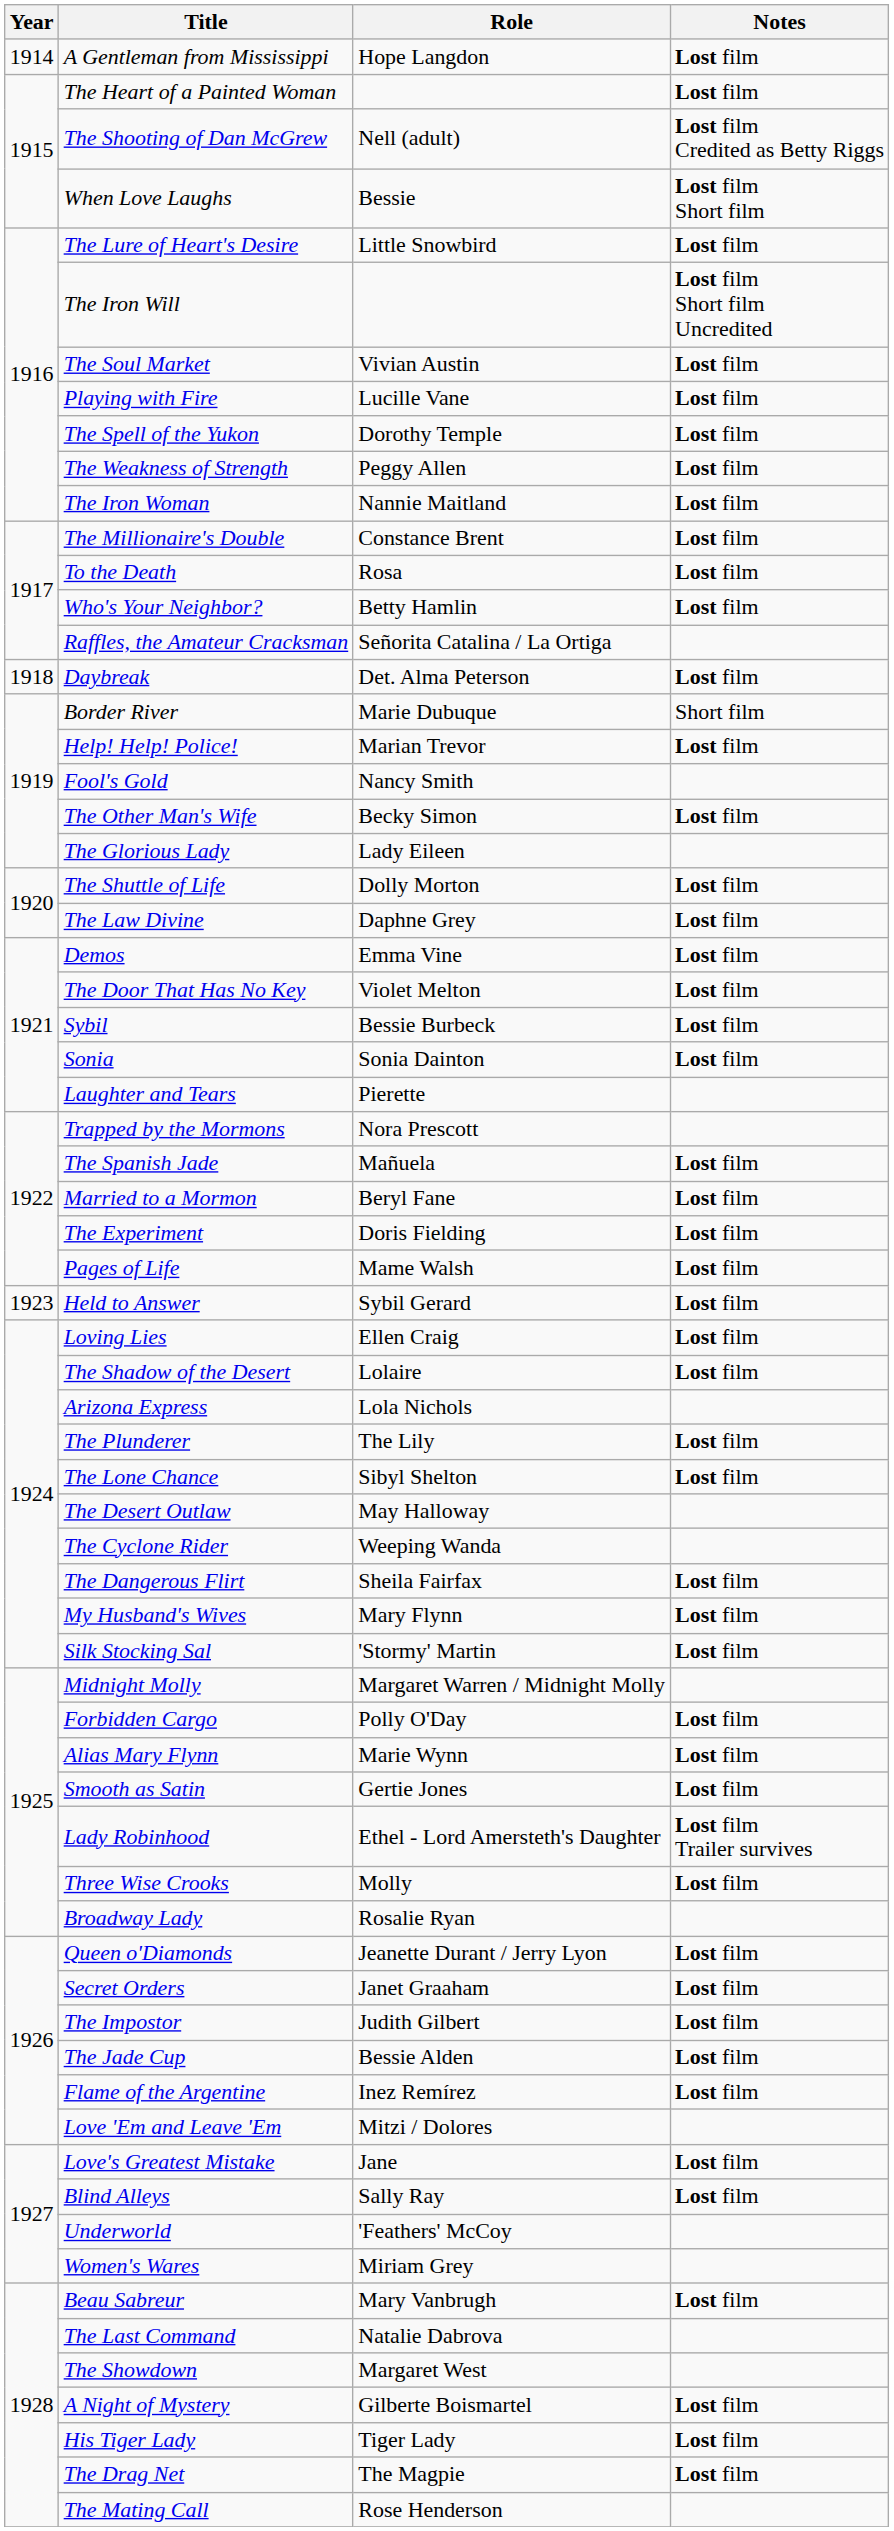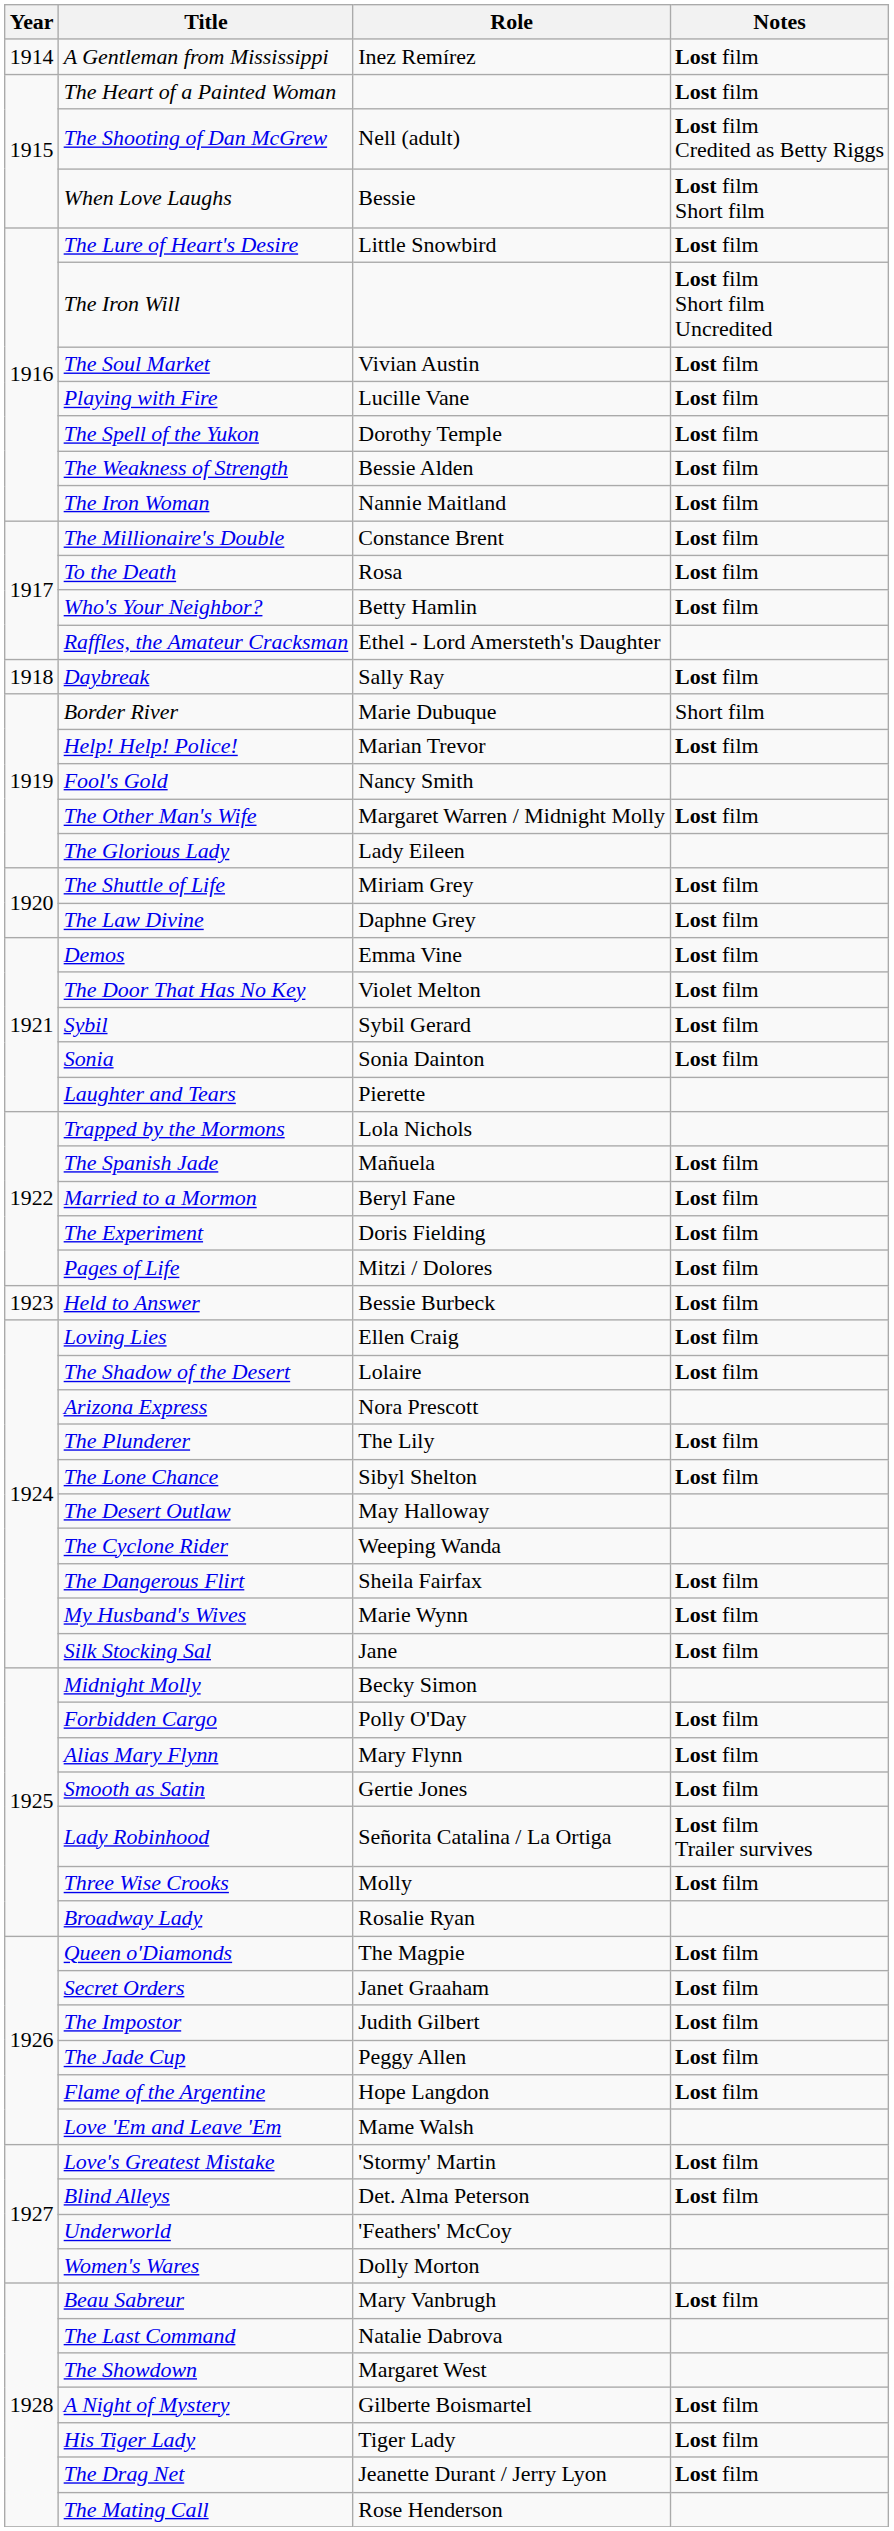 <table class="wikitable plainrowheaders sortable">
 <tr>
 <th scope="col" class="unsortable">Year</th>
 <th scope="col">Title</th>
 <th scope="col">Role</th>
 <th scope="col" class="unsortable">Notes</th>
 </tr>
 <tr>
 <td>1914</td>
 <td><em>A Gentleman from Mississippi</em></td>
-<td>Hope Langdon</td>
+<td>Inez Remírez</td>
 <td><strong>Lost</strong> film</td>
 </tr>
 <tr>
 <td rowspan=3>1915</td>
 <td><em>The Heart of a Painted Woman</em></td>
 <td></td>
 <td><strong>Lost</strong> film</td>
 </tr>
 <tr>
 <td><em><a href='#'>The Shooting of Dan McGrew</a></em></td>
 <td>Nell (adult)</td>
 <td><strong>Lost</strong> film<br> Credited as Betty Riggs</td>
 </tr>
 <tr>
 <td><em>When Love Laughs</em></td>
 <td>Bessie</td>
 <td><strong>Lost</strong> film <br>Short film</td>
 </tr>
 <tr>
 <td rowspan=7>1916</td>
 <td><em><a href='#'>The Lure of Heart's Desire</a></em></td>
 <td>Little Snowbird</td>
 <td><strong>Lost</strong> film</td>
 </tr>
 <tr>
 <td><em>The Iron Will</em></td>
 <td></td>
 <td><strong>Lost</strong> film <br> Short film <br>Uncredited</td>
 </tr>
 <tr>
 <td><em><a href='#'>The Soul Market</a></em></td>
 <td>Vivian Austin</td>
 <td><strong>Lost</strong> film</td>
 </tr>
 <tr>
 <td><em><a href='#'>Playing with Fire</a></em></td>
 <td>Lucille Vane</td>
 <td><strong>Lost</strong> film</td>
 </tr>
 <tr>
 <td><em><a href='#'>The Spell of the Yukon</a></em></td>
 <td>Dorothy Temple</td>
 <td><strong>Lost</strong> film</td>
 </tr>
 <tr>
 <td><em><a href='#'>The Weakness of Strength</a></em></td>
-<td>Peggy Allen</td>
+<td>Bessie Alden</td>
 <td><strong>Lost</strong> film</td>
 </tr>
 <tr>
 <td><em><a href='#'>The Iron Woman</a></em></td>
 <td>Nannie Maitland</td>
 <td><strong>Lost</strong> film</td>
 </tr>
 <tr>
 <td rowspan=4>1917</td>
 <td><em><a href='#'>The Millionaire's Double</a></em></td>
 <td>Constance Brent</td>
 <td><strong>Lost</strong> film</td>
 </tr>
 <tr>
 <td><em><a href='#'>To the Death</a></em></td>
 <td>Rosa</td>
 <td><strong>Lost</strong> film</td>
 </tr>
 <tr>
 <td><em><a href='#'>Who's Your Neighbor?</a></em></td>
 <td>Betty Hamlin</td>
 <td><strong>Lost</strong> film</td>
 </tr>
 <tr>
 <td><em><a href='#'>Raffles, the Amateur Cracksman</a></em></td>
-<td>Señorita Catalina / La Ortiga</td>
+<td>Ethel - Lord Amersteth's Daughter</td>
 <td></td>
 </tr>
 <tr>
 <td>1918</td>
 <td><em><a href='#'>Daybreak</a></em></td>
-<td>Det. Alma Peterson</td>
+<td>Sally Ray</td>
 <td><strong>Lost</strong> film</td>
 </tr>
 <tr>
 <td rowspan=5>1919</td>
 <td><em>Border River</em></td>
 <td>Marie Dubuque</td>
 <td>Short film</td>
 </tr>
 <tr>
 <td><em><a href='#'>Help! Help! Police!</a></em></td>
 <td>Marian Trevor</td>
 <td><strong>Lost</strong> film</td>
 </tr>
 <tr>
 <td><em><a href='#'>Fool's Gold</a></em></td>
 <td>Nancy Smith</td>
 <td></td>
 </tr>
 <tr>
 <td><em><a href='#'>The Other Man's Wife</a></em></td>
-<td>Becky Simon</td>
+<td>Margaret Warren / Midnight Molly</td>
 <td><strong>Lost</strong> film</td>
 </tr>
 <tr>
 <td><em><a href='#'>The Glorious Lady</a></em></td>
 <td>Lady Eileen</td>
 <td></td>
 </tr>
 <tr>
 <td rowspan=2>1920</td>
 <td><em><a href='#'>The Shuttle of Life</a></em></td>
-<td>Dolly Morton</td>
+<td>Miriam Grey</td>
 <td><strong>Lost</strong> film</td>
 </tr>
 <tr>
 <td><em><a href='#'>The Law Divine</a></em></td>
 <td>Daphne Grey</td>
 <td><strong>Lost</strong> film</td>
 </tr>
 <tr>
 <td rowspan=5>1921</td>
 <td><em><a href='#'>Demos</a></em></td>
 <td>Emma Vine</td>
 <td><strong>Lost</strong> film</td>
 </tr>
 <tr>
 <td><em><a href='#'>The Door That Has No Key</a></em></td>
 <td>Violet Melton</td>
 <td><strong>Lost</strong> film</td>
 </tr>
 <tr>
 <td><em><a href='#'>Sybil</a></em></td>
-<td>Bessie Burbeck</td>
+<td>Sybil Gerard</td>
 <td><strong>Lost</strong> film</td>
 </tr>
 <tr>
 <td><em><a href='#'>Sonia</a></em></td>
 <td>Sonia Dainton</td>
 <td><strong>Lost</strong> film</td>
 </tr>
 <tr>
 <td><em><a href='#'>Laughter and Tears</a></em></td>
 <td>Pierette</td>
 <td></td>
 </tr>
 <tr>
 <td rowspan=5>1922</td>
 <td><em><a href='#'>Trapped by the Mormons</a></em></td>
-<td>Nora Prescott</td>
+<td>Lola Nichols</td>
 <td></td>
 </tr>
 <tr>
 <td><em><a href='#'>The Spanish Jade</a></em></td>
 <td>Mañuela</td>
 <td><strong>Lost</strong> film</td>
 </tr>
 <tr>
 <td><em><a href='#'>Married to a Mormon</a></em></td>
 <td>Beryl Fane</td>
 <td><strong>Lost</strong> film</td>
 </tr>
 <tr>
 <td><em><a href='#'>The Experiment</a></em></td>
 <td>Doris Fielding</td>
 <td><strong>Lost</strong> film</td>
 </tr>
 <tr>
 <td><em><a href='#'>Pages of Life</a></em></td>
-<td>Mame Walsh</td>
+<td>Mitzi / Dolores</td>
 <td><strong>Lost</strong> film</td>
 </tr>
 <tr>
 <td>1923</td>
 <td><em><a href='#'>Held to Answer</a></em></td>
-<td>Sybil Gerard</td>
+<td>Bessie Burbeck</td>
 <td><strong>Lost</strong> film</td>
 </tr>
 <tr>
 <td rowspan=10>1924</td>
 <td><em><a href='#'>Loving Lies</a></em></td>
 <td>Ellen Craig</td>
 <td><strong>Lost</strong> film</td>
 </tr>
 <tr>
 <td><em><a href='#'>The Shadow of the Desert</a></em></td>
 <td>Lolaire</td>
 <td><strong>Lost</strong> film</td>
 </tr>
 <tr>
 <td><em><a href='#'>Arizona Express</a></em></td>
-<td>Lola Nichols</td>
+<td>Nora Prescott</td>
 <td></td>
 </tr>
 <tr>
 <td><em><a href='#'>The Plunderer</a></em></td>
 <td>The Lily</td>
 <td><strong>Lost</strong> film</td>
 </tr>
 <tr>
 <td><em><a href='#'>The Lone Chance</a></em></td>
 <td>Sibyl Shelton</td>
 <td><strong>Lost</strong> film</td>
 </tr>
 <tr>
 <td><em><a href='#'>The Desert Outlaw</a></em></td>
 <td>May Halloway</td>
 <td></td>
 </tr>
 <tr>
 <td><em><a href='#'>The Cyclone Rider</a></em></td>
 <td>Weeping Wanda</td>
 <td></td>
 </tr>
 <tr>
 <td><em><a href='#'>The Dangerous Flirt</a></em></td>
 <td>Sheila Fairfax</td>
 <td><strong>Lost</strong> film</td>
 </tr>
 <tr>
 <td><em><a href='#'>My Husband's Wives</a></em></td>
-<td>Mary Flynn</td>
+<td>Marie Wynn</td>
 <td><strong>Lost</strong> film</td>
 </tr>
 <tr>
 <td><em><a href='#'>Silk Stocking Sal</a></em></td>
-<td>'Stormy' Martin</td>
+<td>Jane</td>
 <td><strong>Lost</strong> film</td>
 </tr>
 <tr>
 <td rowspan=7>1925</td>
 <td><em><a href='#'>Midnight Molly</a></em></td>
-<td>Margaret Warren / Midnight Molly</td>
+<td>Becky Simon</td>
 <td></td>
 </tr>
 <tr>
 <td><em><a href='#'>Forbidden Cargo</a></em></td>
 <td>Polly O'Day</td>
 <td><strong>Lost</strong> film</td>
 </tr>
 <tr>
 <td><em><a href='#'>Alias Mary Flynn</a></em></td>
-<td>Marie Wynn</td>
+<td>Mary Flynn</td>
 <td><strong>Lost</strong> film</td>
 </tr>
 <tr>
 <td><em><a href='#'>Smooth as Satin</a></em></td>
 <td>Gertie Jones</td>
 <td><strong>Lost</strong> film</td>
 </tr>
 <tr>
 <td><em><a href='#'>Lady Robinhood</a></em></td>
-<td>Ethel - Lord Amersteth's Daughter</td>
+<td>Señorita Catalina / La Ortiga</td>
 <td><strong>Lost</strong> film <br>Trailer survives</td>
 </tr>
 <tr>
 <td><em><a href='#'>Three Wise Crooks</a></em></td>
 <td>Molly</td>
 <td><strong>Lost</strong> film</td>
 </tr>
 <tr>
 <td><em><a href='#'>Broadway Lady</a></em></td>
 <td>Rosalie Ryan</td>
 <td></td>
 </tr>
 <tr>
 <td rowspan=6>1926</td>
 <td><em><a href='#'>Queen o'Diamonds</a></em></td>
-<td>Jeanette Durant / Jerry Lyon</td>
+<td>The Magpie</td>
 <td><strong>Lost</strong> film</td>
 </tr>
 <tr>
 <td><em><a href='#'>Secret Orders</a></em></td>
 <td>Janet Graaham</td>
 <td><strong>Lost</strong> film</td>
 </tr>
 <tr>
 <td><em><a href='#'>The Impostor</a></em></td>
 <td>Judith Gilbert</td>
 <td><strong>Lost</strong> film</td>
 </tr>
 <tr>
 <td><em><a href='#'>The Jade Cup</a></em></td>
-<td>Bessie Alden</td>
+<td>Peggy Allen</td>
 <td><strong>Lost</strong> film</td>
 </tr>
 <tr>
 <td><em><a href='#'>Flame of the Argentine</a></em></td>
-<td>Inez Remírez</td>
+<td>Hope Langdon</td>
 <td><strong>Lost</strong> film</td>
 </tr>
 <tr>
 <td><em><a href='#'>Love 'Em and Leave 'Em</a></em></td>
-<td>Mitzi / Dolores</td>
+<td>Mame Walsh</td>
 <td></td>
 </tr>
 <tr>
 <td rowspan=4>1927</td>
 <td><em><a href='#'>Love's Greatest Mistake</a></em></td>
-<td>Jane</td>
+<td>'Stormy' Martin</td>
 <td><strong>Lost</strong> film</td>
 </tr>
 <tr>
 <td><em><a href='#'>Blind Alleys</a></em></td>
-<td>Sally Ray</td>
+<td>Det. Alma Peterson</td>
 <td><strong>Lost</strong> film</td>
 </tr>
 <tr>
 <td><em><a href='#'>Underworld</a></em></td>
 <td>'Feathers' McCoy</td>
 <td></td>
 </tr>
 <tr>
 <td><em><a href='#'>Women's Wares</a></em></td>
-<td>Miriam Grey</td>
+<td>Dolly Morton</td>
 <td></td>
 </tr>
 <tr>
 <td rowspan=7>1928</td>
 <td><em><a href='#'>Beau Sabreur</a></em></td>
 <td>Mary Vanbrugh</td>
 <td><strong>Lost</strong> film</td>
 </tr>
 <tr>
 <td><em><a href='#'>The Last Command</a></em></td>
 <td>Natalie Dabrova</td>
 <td></td>
 </tr>
 <tr>
 <td><em><a href='#'>The Showdown</a></em></td>
 <td>Margaret West</td>
 <td></td>
 </tr>
 <tr>
 <td><em><a href='#'>A Night of Mystery</a></em></td>
 <td>Gilberte Boismartel</td>
 <td><strong>Lost</strong> film</td>
 </tr>
 <tr>
 <td><em><a href='#'>His Tiger Lady</a></em></td>
 <td>Tiger Lady</td>
 <td><strong>Lost</strong> film</td>
 </tr>
 <tr>
 <td><em><a href='#'>The Drag Net</a></em></td>
-<td>The Magpie</td>
+<td>Jeanette Durant / Jerry Lyon</td>
 <td><strong>Lost</strong> film</td>
 </tr>
 <tr>
 <td><em><a href='#'>The Mating Call</a></em></td>
 <td>Rose Henderson</td>
 <td></td>
 </tr>
 </table>
